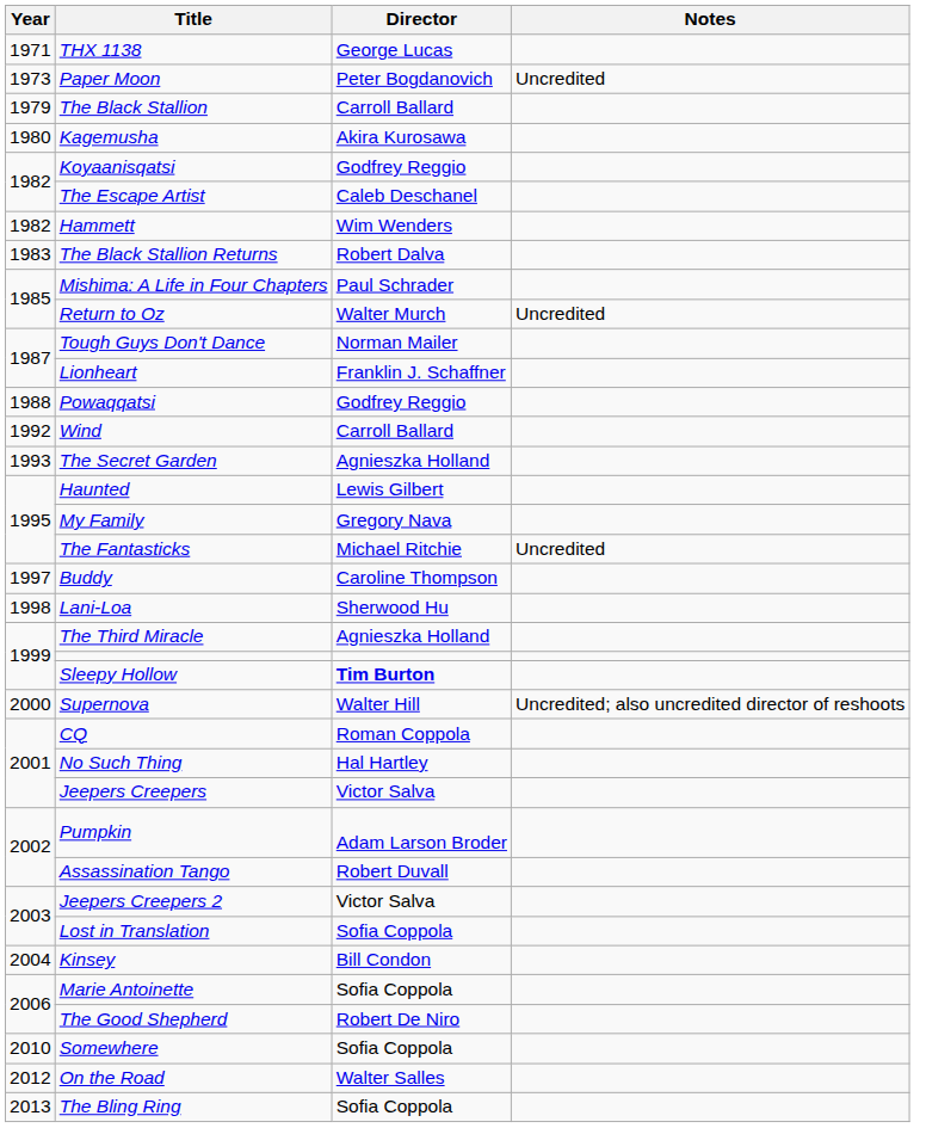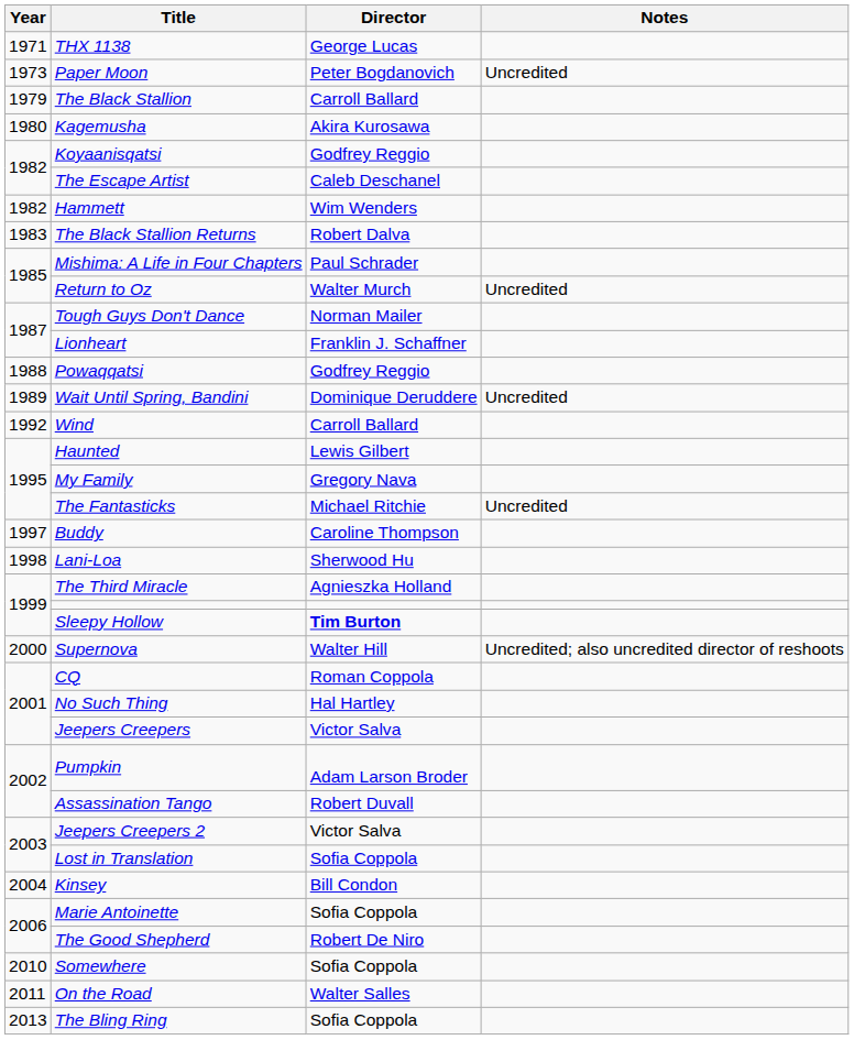 <table class="wikitable">
 <tr>
 <th>Year</th>
 <th>Title</th>
 <th>Director</th>
 <th>Notes</th>
 </tr>
 <tr>
 <td>1971</td>
 <td><em><a href='#'>THX 1138</a></em></td>
 <td><a href='#'>George Lucas</a></td>
 <td></td>
 </tr>
 <tr>
 <td>1973</td>
 <td><em><a href='#'>Paper Moon</a></em></td>
 <td><a href='#'>Peter Bogdanovich</a></td>
 <td>Uncredited</td>
 </tr>
 <tr>
 <td>1979</td>
 <td><em><a href='#'>The Black Stallion</a></em></td>
 <td><a href='#'>Carroll Ballard</a></td>
 <td></td>
 </tr>
 <tr>
 <td>1980</td>
 <td><em><a href='#'>Kagemusha</a></em></td>
 <td><a href='#'>Akira Kurosawa</a></td>
 <td></td>
 </tr>
 <tr>
 <td rowspan="2">1982</td>
 <td><em><a href='#'>Koyaanisqatsi</a></em></td>
 <td><a href='#'>Godfrey Reggio</a></td>
 <td></td>
 </tr>
 <tr>
 <td><em><a href='#'>The Escape Artist</a></em></td>
 <td><a href='#'>Caleb Deschanel</a></td>
 <td></td>
 </tr>
 <tr>
 <td>1982</td>
 <td><em><a href='#'>Hammett</a></em></td>
 <td><a href='#'>Wim Wenders</a></td>
 <td></td>
 </tr>
 <tr>
 <td>1983</td>
 <td><em><a href='#'>The Black Stallion Returns</a></em></td>
 <td><a href='#'>Robert Dalva</a></td>
 <td></td>
 </tr>
 <tr>
 <td rowspan="2">1985</td>
 <td><em><a href='#'>Mishima: A Life in Four Chapters</a></em></td>
 <td><a href='#'>Paul Schrader</a></td>
 <td></td>
 </tr>
 <tr>
 <td><em><a href='#'>Return to Oz</a></em></td>
 <td><a href='#'>Walter Murch</a></td>
 <td>Uncredited</td>
 </tr>
 <tr>
 <td rowspan="2">1987</td>
 <td><em><a href='#'>Tough Guys Don't Dance</a></em></td>
 <td><a href='#'>Norman Mailer</a></td>
 <td></td>
 </tr>
 <tr>
 <td><em><a href='#'>Lionheart</a></em></td>
 <td><a href='#'>Franklin J. Schaffner</a></td>
 <td></td>
 </tr>
 <tr>
 <td>1988</td>
 <td><em><a href='#'>Powaqqatsi</a></em></td>
 <td><a href='#'>Godfrey Reggio</a></td>
 <td></td>
 </tr>
 <tr>
+<td>1989</td>
+<td><em><a href='#'>Wait Until Spring, Bandini</a></em></td>
+<td><a href='#'>Dominique Deruddere</a></td>
+<td>Uncredited</td>
+</tr>
+<tr>
 <td>1992</td>
 <td><em><a href='#'>Wind</a></em></td>
 <td><a href='#'>Carroll Ballard</a></td>
-<td></td>
-</tr>
-<tr>
-<td>1993</td>
-<td><em><a href='#'>The Secret Garden</a></em></td>
-<td><a href='#'>Agnieszka Holland</a></td>
 <td></td>
 </tr>
 <tr>
 <td rowspan="3">1995</td>
 <td><em><a href='#'>Haunted</a></em></td>
 <td><a href='#'>Lewis Gilbert</a></td>
 <td></td>
 </tr>
 <tr>
 <td><em><a href='#'>My Family</a></em></td>
 <td><a href='#'>Gregory Nava</a></td>
 <td></td>
 </tr>
 <tr>
 <td><em><a href='#'>The Fantasticks</a></em></td>
 <td><a href='#'>Michael Ritchie</a></td>
 <td>Uncredited</td>
 </tr>
 <tr>
 <td>1997</td>
 <td><em><a href='#'>Buddy</a></em></td>
 <td><a href='#'>Caroline Thompson</a></td>
 <td></td>
 </tr>
 <tr>
 <td>1998</td>
 <td><em><a href='#'>Lani-Loa</a></em></td>
 <td><a href='#'>Sherwood Hu</a></td>
 <td></td>
 </tr>
 <tr>
 <td rowspan=3>1999</td>
 <td><em><a href='#'>The Third Miracle</a></em></td>
 <td><a href='#'>Agnieszka Holland</a></td>
 <td></td>
 </tr>
 <tr>
 <td></td>
 <td></td>
 <td></td>
 </tr>
 <tr>
 <td><em><a href='#'>Sleepy Hollow</a></em></td>
 <td><strong><a href='#'>Tim Burton</a></strong></td>
 <td></td>
 </tr>
 <tr>
 <td>2000</td>
 <td><em><a href='#'>Supernova</a></em></td>
 <td><a href='#'>Walter Hill</a></td>
 <td>Uncredited; also uncredited director of reshoots</td>
 </tr>
 <tr>
 <td rowspan="3">2001</td>
 <td><em><a href='#'>CQ</a></em></td>
 <td><a href='#'>Roman Coppola</a></td>
 <td></td>
 </tr>
 <tr>
 <td><em><a href='#'>No Such Thing</a></em></td>
 <td><a href='#'>Hal Hartley</a></td>
 <td></td>
 </tr>
 <tr>
 <td><em><a href='#'>Jeepers Creepers</a></em></td>
 <td><a href='#'>Victor Salva</a></td>
 <td></td>
 </tr>
 <tr>
 <td rowspan="2">2002</td>
 <td><em><a href='#'>Pumpkin</a></em></td>
 <td><br><a href='#'>Adam Larson Broder</a></td>
 <td></td>
 </tr>
 <tr>
 <td><em><a href='#'>Assassination Tango</a></em></td>
 <td><a href='#'>Robert Duvall</a></td>
 <td></td>
 </tr>
 <tr>
 <td rowspan="2">2003</td>
 <td><em><a href='#'>Jeepers Creepers 2</a></em></td>
 <td>Victor Salva</td>
 <td></td>
 </tr>
 <tr>
 <td><em><a href='#'>Lost in Translation</a></em></td>
 <td><a href='#'>Sofia Coppola</a></td>
 <td></td>
 </tr>
 <tr>
 <td>2004</td>
 <td><em><a href='#'>Kinsey</a></em></td>
 <td><a href='#'>Bill Condon</a></td>
 <td></td>
 </tr>
 <tr>
 <td rowspan="2">2006</td>
 <td><em><a href='#'>Marie Antoinette</a></em></td>
 <td>Sofia Coppola</td>
 <td></td>
 </tr>
 <tr>
 <td><em><a href='#'>The Good Shepherd</a></em></td>
 <td><a href='#'>Robert De Niro</a></td>
 <td></td>
 </tr>
 <tr>
 <td>2010</td>
 <td><em><a href='#'>Somewhere</a></em></td>
 <td>Sofia Coppola</td>
 <td></td>
 </tr>
 <tr>
-<td>2012</td>
+<td>2011</td>
 <td><em><a href='#'>On the Road</a></em></td>
 <td><a href='#'>Walter Salles</a></td>
 <td></td>
 </tr>
 <tr>
 <td>2013</td>
 <td><em><a href='#'>The Bling Ring</a></em></td>
 <td>Sofia Coppola</td>
 <td></td>
 </tr>
 </table>
